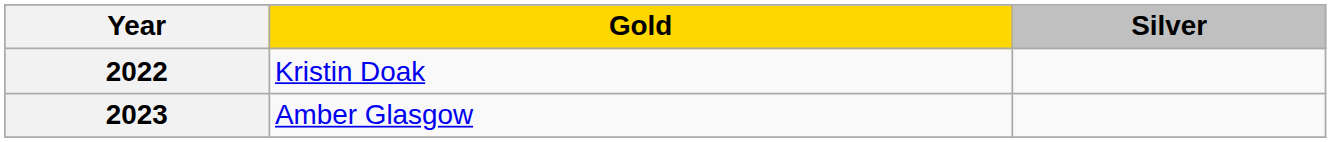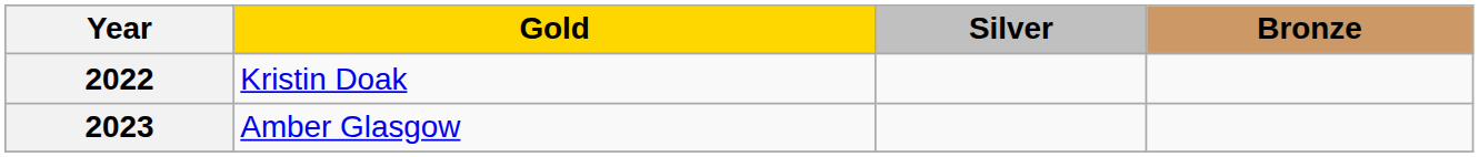 <table class="wikitable sortable" style="width: 760px;">
 <tr>
 <th scope=col>Year</th>
 <th scope=col style="background-color:Gold">Gold</th>
 <th scope=col style="background-color:Silver">Silver</th>
+<th scope=col style="background-color:#cc9966">Bronze</th>
 </tr>
 <tr>
 <th>2022</th>
 <td><a href='#'>Kristin Doak</a></td>
+<td></td>
 <td></td>
 </tr>
 <tr>
 <th>2023</th>
 <td><a href='#'>Amber Glasgow</a></td>
 <td></td>
+<td></td>
 </tr>
 </table>
